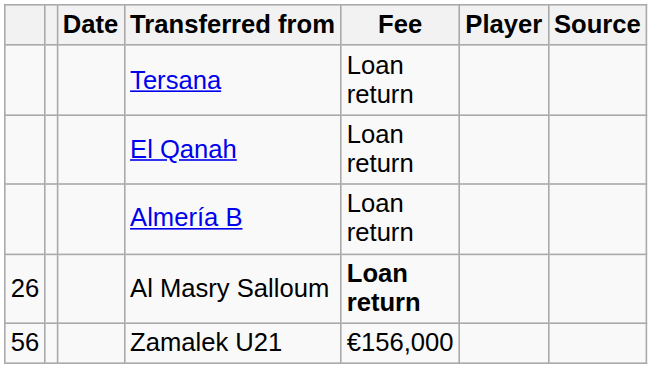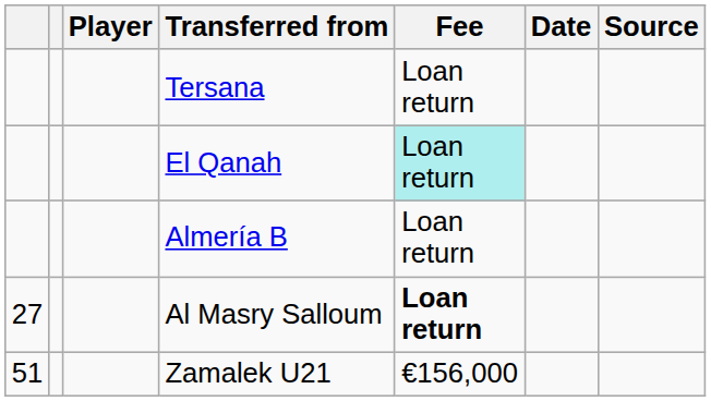 <table class="wikitable plainrowheaders sortable">
 <tr>
 <th></th>
 <th></th>
-<th scope=col>Date</th>
+<th scope=col>Player</th>
 <th>Transferred from</th>
 <th !scope=col; style="width: 65px;">Fee</th>
-<th scope=col>Player</th>
+<th scope=col>Date</th>
 <th scope=col>Source</th>
 </tr>
 <tr>
 <td align=center></td>
 <td align=center></td>
 <td></td>
 <td> <a href='#'>Tersana</a></td>
 <td>Loan return</td>
 <td></td>
 <td></td>
 </tr>
 <tr>
 <td align=center></td>
 <td align=center></td>
 <td></td>
 <td> <a href='#'>El Qanah</a></td>
-<td>Loan return</td>
+<td style="background: paleturquoise;">Loan return</td>
 <td></td>
 <td></td>
 </tr>
 <tr>
 <td align=center></td>
 <td align=center></td>
 <td></td>
 <td> <a href='#'>Almería B</a></td>
 <td>Loan return</td>
 <td></td>
 <td></td>
 </tr>
 <tr>
-<td align=center>26</td>
+<td align=center>27</td>
 <td align=center></td>
 <td></td>
 <td> Al Masry Salloum</td>
 <td><strong>Loan return</strong></td>
 <td></td>
 <td></td>
 </tr>
 <tr>
-<td align=center>56</td>
+<td align=center>51</td>
 <td align=center></td>
 <td></td>
 <td> Zamalek U21</td>
 <td>€156,000</td>
 <td></td>
 <td></td>
 </tr>
 </table>
